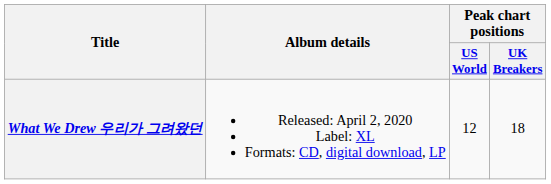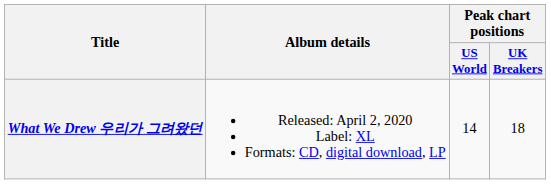 <table class="wikitable plainrowheaders" style="text-align:center;">
 <tr>
 <th scope="col" rowspan="2">Title</th>
 <th scope="col" rowspan="2">Album details</th>
 <th scope="col" colspan="2">Peak chart positions</th>
 </tr>
 <tr>
 <th scope="col" style="width:2.5em;font-size:90%;"><a href='#'>US<br>World</a><br></th>
 <th scope="col" style="width:2.5em;font-size:90%;"><a href='#'>UK<br>Breakers</a><br></th>
 </tr>
 <tr>
 <th scope="row"><em><a href='#'>What We Drew 우리가 그려왔던</a></em></th>
 <td><br><ul><li>Released: April 2, 2020</li><li>Label: <a href='#'>XL</a></li><li>Formats: <a href='#'>CD</a>, <a href='#'>digital download</a>, <a href='#'>LP</a></li></ul></td>
-<td>12</td>
+<td>14</td>
 <td>18</td>
 </tr>
 </table>
